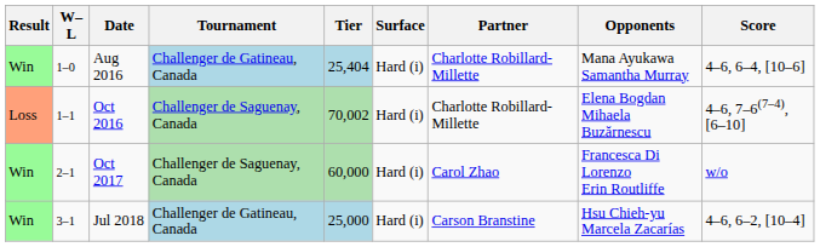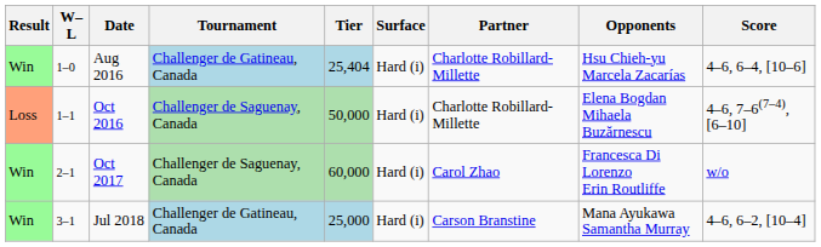 <table class="sortable wikitable">
 <tr>
 <th>Result</th>
 <th class="unsortable">W–L</th>
 <th>Date</th>
 <th>Tournament</th>
 <th>Tier</th>
 <th>Surface</th>
 <th>Partner</th>
 <th>Opponents</th>
 <th class="unsortable">Score</th>
 </tr>
 <tr>
 <td style="background:#98fb98;">Win</td>
 <td><small>1–0</small></td>
 <td>Aug 2016</td>
 <td style="background:lightblue;"><a href='#'>Challenger de Gatineau</a>, Canada</td>
 <td style="background:lightblue;">25,404</td>
 <td>Hard (i)</td>
 <td> <a href='#'>Charlotte Robillard-Millette</a></td>
-<td> Mana Ayukawa<br> <a href='#'>Samantha Murray</a></td>
+<td> <a href='#'>Hsu Chieh-yu</a><br> <a href='#'>Marcela Zacarías</a></td>
 <td>4–6, 6–4, [10–6]</td>
 </tr>
 <tr>
 <td style="background:#ffa07a;">Loss</td>
 <td><small>1–1</small></td>
 <td><a href='#'>Oct 2016</a></td>
 <td style="background:#addfad;"><a href='#'>Challenger de Saguenay</a>, Canada</td>
-<td style="background:#addfad;">70,002</td>
+<td style="background:#addfad;">50,000</td>
 <td>Hard (i)</td>
 <td> Charlotte Robillard-Millette</td>
 <td> <a href='#'>Elena Bogdan</a><br> <a href='#'>Mihaela Buzărnescu</a></td>
 <td>4–6, 7–6<sup>(7–4)</sup>, [6–10]</td>
 </tr>
 <tr>
 <td style="background:#98fb98;">Win</td>
 <td><small>2–1</small></td>
 <td><a href='#'>Oct 2017</a></td>
 <td style="background:#addfad;">Challenger de Saguenay, Canada</td>
 <td style="background:#addfad;">60,000</td>
 <td>Hard (i)</td>
 <td> <a href='#'>Carol Zhao</a></td>
 <td> <a href='#'>Francesca Di Lorenzo</a><br> <a href='#'>Erin Routliffe</a></td>
 <td><a href='#'>w/o</a></td>
 </tr>
 <tr>
 <td style="background:#98fb98;">Win</td>
 <td><small>3–1</small></td>
 <td>Jul 2018</td>
 <td style="background:lightblue;">Challenger de Gatineau, Canada</td>
 <td style="background:lightblue;">25,000</td>
 <td>Hard (i)</td>
 <td> <a href='#'>Carson Branstine</a></td>
-<td> <a href='#'>Hsu Chieh-yu</a><br> <a href='#'>Marcela Zacarías</a></td>
+<td> Mana Ayukawa<br> <a href='#'>Samantha Murray</a></td>
 <td>4–6, 6–2, [10–4]</td>
 </tr>
 </table>
